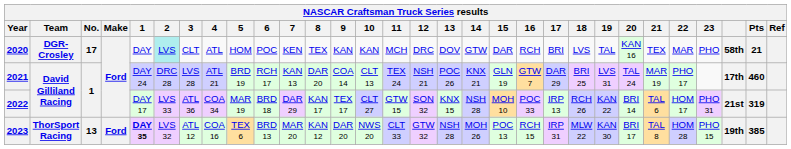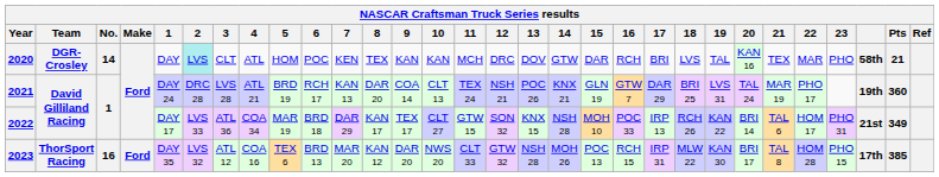 <table class="wikitable" style="text-align:center; font-size:75%">
 <tr>
 <th colspan=45><a href='#'>NASCAR Craftsman Truck Series</a> results</th>
 </tr>
 <tr>
 <th>Year</th>
 <th>Team</th>
 <th>No.</th>
 <th>Make</th>
 <th>1</th>
 <th>2</th>
 <th>3</th>
 <th>4</th>
 <th>5</th>
 <th>6</th>
 <th>7</th>
 <th>8</th>
 <th>9</th>
 <th>10</th>
 <th>11</th>
 <th>12</th>
 <th>13</th>
 <th>14</th>
 <th>15</th>
 <th>16</th>
 <th>17</th>
 <th>18</th>
 <th>19</th>
 <th>20</th>
 <th>21</th>
 <th>22</th>
 <th>23</th>
 <th></th>
 <th>Pts</th>
 <th>Ref</th>
 </tr>
 <tr>
 <th><a href='#'>2020</a></th>
 <th><a href='#'>DGR-Crosley</a></th>
-<th>17</th>
+<th>14</th>
 <th rowspan=3><a href='#'>Ford</a></th>
 <td><a href='#'>DAY</a></td>
 <td style="background: paleturquoise;"><a href='#'>LVS</a></td>
 <td><a href='#'>CLT</a></td>
 <td><a href='#'>ATL</a></td>
 <td><a href='#'>HOM</a></td>
 <td><a href='#'>POC</a></td>
 <td><a href='#'>KEN</a></td>
 <td><a href='#'>TEX</a></td>
 <td><a href='#'>KAN</a></td>
 <td><a href='#'>KAN</a></td>
 <td><a href='#'>MCH</a></td>
 <td><a href='#'>DRC</a></td>
 <td><a href='#'>DOV</a></td>
 <td><a href='#'>GTW</a></td>
 <td><a href='#'>DAR</a></td>
 <td><a href='#'>RCH</a></td>
 <td><a href='#'>BRI</a></td>
 <td><a href='#'>LVS</a></td>
 <td><a href='#'>TAL</a></td>
 <td style="background:#DFFFDF;"><a href='#'>KAN</a><br><small>16</small></td>
 <td><a href='#'>TEX</a></td>
 <td><a href='#'>MAR</a></td>
 <td><a href='#'>PHO</a></td>
 <th>58th</th>
 <th>21</th>
 <th></th>
 </tr>
 <tr>
 <th><a href='#'>2021</a></th>
 <th rowspan=2><a href='#'>David Gilliland Racing</a></th>
 <th rowspan=2>1</th>
 <td style="background:#CFCFFF;"><a href='#'>DAY</a><br><small>24</small></td>
 <td style="background:#CFCFFF;"><a href='#'>DRC</a><br><small>28</small></td>
 <td style="background:#CFCFFF;"><a href='#'>LVS</a><br><small>28</small></td>
 <td style="background:#CFCFFF;"><a href='#'>ATL</a><br><small>21</small></td>
 <td style="background:#DFFFDF;"><a href='#'>BRD</a><br><small>19</small></td>
 <td style="background:#DFFFDF;"><a href='#'>RCH</a><br><small>17</small></td>
 <td style="background:#DFFFDF;"><a href='#'>KAN</a><br><small>13</small></td>
 <td style="background:#DFFFDF;"><a href='#'>DAR</a><br><small>20</small></td>
 <td style="background:#DFFFDF;"><a href='#'>COA</a><br><small>14</small></td>
 <td style="background:#DFFFDF;"><a href='#'>CLT</a><br><small>13</small></td>
 <td style="background:#CFCFFF;"><a href='#'>TEX</a><br><small>24</small></td>
 <td style="background:#CFCFFF;"><a href='#'>NSH</a><br><small>21</small></td>
 <td style="background:#CFCFFF;"><a href='#'>POC</a><br><small>26</small></td>
 <td style="background:#CFCFFF;"><a href='#'>KNX</a><br><small>21</small></td>
 <td style="background:#DFFFDF;"><a href='#'>GLN</a><br><small>19</small></td>
 <td style="background:#FFDF9F;"><a href='#'>GTW</a><br><small>7</small></td>
 <td style="background:#CFCFFF;"><a href='#'>DAR</a><br><small>29</small></td>
 <td style="background:#EFCFFF;"><a href='#'>BRI</a><br><small>25</small></td>
 <td style="background:#EFCFFF;"><a href='#'>LVS</a><br><small>31</small></td>
 <td style="background:#EFCFFF;"><a href='#'>TAL</a><br><small>24</small></td>
 <td style="background:#DFFFDF;"><a href='#'>MAR</a><br><small>19</small></td>
 <td style="background:#DFFFDF;"><a href='#'>PHO</a><br><small>17</small></td>
 <td></td>
-<th>17th</th>
-<th>460</th>
+<th>19th</th>
+<th>360</th>
 <th></th>
 </tr>
 <tr>
 <th><a href='#'>2022</a></th>
 <td style="background:#DFFFDF;"><a href='#'>DAY</a><br><small>17</small></td>
 <td style="background:#EFCFFF;"><a href='#'>LVS</a><br><small>33</small></td>
 <td style="background:#EFCFFF;"><a href='#'>ATL</a><br><small>36</small></td>
 <td style="background:#EFCFFF;"><a href='#'>COA</a><br><small>34</small></td>
 <td style="background:#DFFFDF;"><a href='#'>MAR</a><br><small>19</small></td>
 <td style="background:#DFFFDF;"><a href='#'>BRD</a><br><small>18</small></td>
 <td style="background:#EFCFFF;"><a href='#'>DAR</a><br><small>29</small></td>
 <td style="background:#DFFFDF;"><a href='#'>KAN</a><br><small>17</small></td>
 <td style="background:#DFFFDF;"><a href='#'>TEX</a><br><small>17</small></td>
 <td style="background:#CFCFFF;"><a href='#'>CLT</a><br><small>27</small></td>
 <td style="background:#DFFFDF;"><a href='#'>GTW</a><br><small>15</small></td>
 <td style="background:#EFCFFF;"><a href='#'>SON</a><br><small>32</small></td>
 <td style="background:#DFFFDF;"><a href='#'>KNX</a><br><small>15</small></td>
 <td style="background:#CFCFFF;"><a href='#'>NSH</a><br><small>28</small></td>
 <td style="background:#FFDF9F;"><a href='#'>MOH</a><br><small>10</small></td>
 <td style="background:#EFCFFF;"><a href='#'>POC</a><br><small>33</small></td>
 <td style="background:#DFFFDF;"><a href='#'>IRP</a><br><small>13</small></td>
 <td style="background:#CFCFFF;"><a href='#'>RCH</a><br><small>26</small></td>
 <td style="background:#CFCFFF;"><a href='#'>KAN</a><br><small>22</small></td>
 <td style="background:#DFFFDF;"><a href='#'>BRI</a><br><small>14</small></td>
 <td style="background:#FFDF9F;"><a href='#'>TAL</a><br><small>6</small></td>
 <td style="background:#DFFFDF;"><a href='#'>HOM</a><br><small>17</small></td>
 <td style="background:#EFCFFF;"><a href='#'>PHO</a><br><small>31</small></td>
 <th>21st</th>
-<th>319</th>
+<th>349</th>
 <th></th>
 </tr>
 <tr>
 <th><a href='#'>2023</a></th>
 <th><a href='#'>ThorSport Racing</a></th>
-<th>13</th>
+<th>16</th>
 <th><a href='#'>Ford</a></th>
-<td style="background:#EFCFFF;"><strong><a href='#'>DAY</a><br><small>35</small></strong></td>
+<td style="background:#EFCFFF;"><a href='#'>DAY</a><br><small>35</small></td>
 <td style="background:#EFCFFF;"><a href='#'>LVS</a><br><small>32</small></td>
 <td style="background:#DFFFDF;"><a href='#'>ATL</a><br><small>12</small></td>
 <td style="background:#DFFFDF;"><a href='#'>COA</a><br><small>16</small></td>
 <td style="background:#FFDF9F;"><a href='#'>TEX</a><br><small>6</small></td>
 <td style="background:#DFFFDF;"><a href='#'>BRD</a><br><small>13</small></td>
 <td style="background:#DFFFDF;"><a href='#'>MAR</a><br><small>20</small></td>
 <td style="background:#DFFFDF;"><a href='#'>KAN</a><br><small>12</small></td>
 <td style="background:#DFFFDF;"><a href='#'>DAR</a><br><small>20</small></td>
 <td style="background:#DFFFDF;"><a href='#'>NWS</a><br><small>20</small></td>
 <td style="background:#CFCFFF;"><a href='#'>CLT</a><br><small>33</small></td>
 <td style="background:#EFCFFF;"><a href='#'>GTW</a><br><small>32</small></td>
 <td style="background:#CFCFFF;"><a href='#'>NSH</a><br><small>28</small></td>
 <td style="background:#CFCFFF;"><a href='#'>MOH</a><br><small>26</small></td>
 <td style="background:#DFFFDF;"><a href='#'>POC</a><br><small>13</small></td>
 <td style="background:#DFFFDF;"><a href='#'>RCH</a><br><small>15</small></td>
 <td style="background:#EFCFFF;"><a href='#'>IRP</a><br><small>31</small></td>
 <td style="background:#CFCFFF;"><a href='#'>MLW</a><br><small>22</small></td>
 <td style="background:#CFCFFF;"><a href='#'>KAN</a><br><small>30</small></td>
 <td style="background:#DFFFDF;"><a href='#'>BRI</a><br><small>17</small></td>
 <td style="background:#FFDF9F;"><a href='#'>TAL</a><br><small>8</small></td>
 <td style="background:#CFCFFF;"><a href='#'>HOM</a><br><small>28</small></td>
 <td style="background:#DFFFDF;"><a href='#'>PHO</a><br><small>15</small></td>
-<th>19th</th>
+<th>17th</th>
 <th>385</th>
 <th></th>
 </tr>
 </table>
